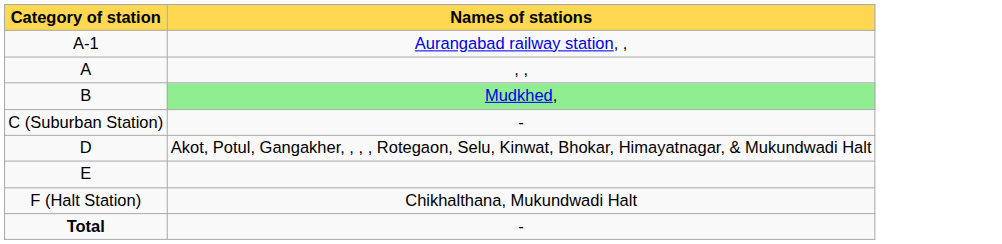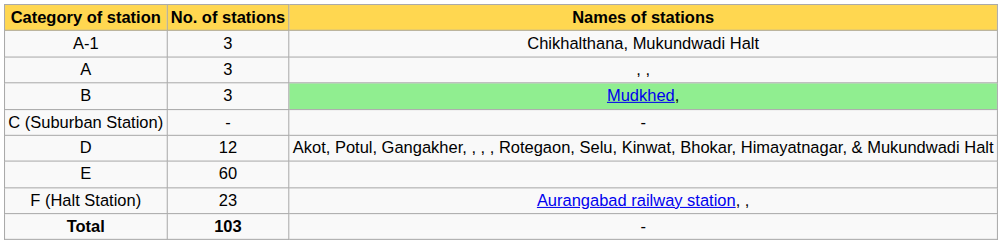 <table class="wikitable sortable">
 <tr>
 <th style="background:#ffd750;">Category of station</th>
+<th style="background:#ffd750;">No. of stations</th>
 <th style="background:#ffd750;">Names of stations</th>
 </tr>
 <tr>
 <td style="text-align:center;">A-1</td>
-<td style="text-align:center;"><a href='#'>Aurangabad railway station</a>, , </td>
+<td style="text-align:center;">3</td>
+<td style="text-align:center;">Chikhalthana, Mukundwadi Halt</td>
 </tr>
 <tr>
 <td style="text-align:center;">A</td>
+<td style="text-align:center;">3</td>
 <td style="text-align:center;">, , </td>
 </tr>
 <tr>
 <td style="text-align:center;">B</td>
+<td style="text-align:center;">3</td>
 <td style="background: lightgreen; text-align:center;"><a href='#'>Mudkhed</a>, </td>
 </tr>
 <tr>
 <td style="text-align:center;">C (Suburban Station)</td>
 <td style="text-align:center;">-</td>
+<td style="text-align:center;">-</td>
 </tr>
 <tr>
 <td style="text-align:center;">D</td>
+<td style="text-align:center;">12</td>
 <td style="text-align:center;">Akot, Potul, Gangakher, , , , Rotegaon, Selu, Kinwat, Bhokar, Himayatnagar,  & Mukundwadi Halt</td>
 </tr>
 <tr>
 <td style="text-align:center;">E</td>
+<td style="text-align:center;">60</td>
 <td style="text-align:center;"></td>
 </tr>
 <tr>
 <td style="text-align:center;">F (Halt Station)</td>
-<td style="text-align:center;">Chikhalthana, Mukundwadi Halt</td>
+<td style="text-align:center;">23</td>
+<td style="text-align:center;"><a href='#'>Aurangabad railway station</a>, , </td>
 </tr>
 <tr>
 <td style="text-align:center;"><strong>Total</strong></td>
+<td style="text-align:center;"><strong>103</strong></td>
 <td style="text-align:center;">-</td>
 </tr>
 </table>
